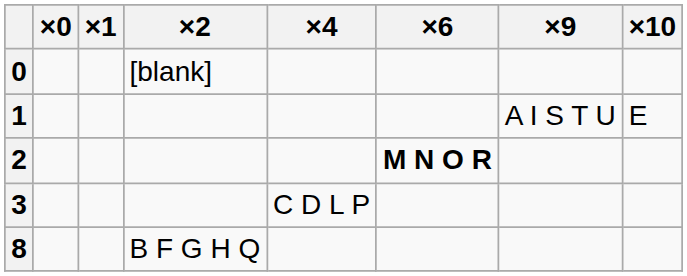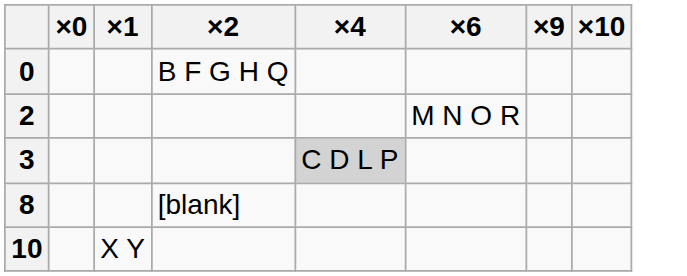 <table class="wikitable floatright">
 <tr>
 <th></th>
 <th>×0</th>
 <th>×1</th>
 <th>×2</th>
 <th>×4</th>
 <th>×6</th>
 <th>×9</th>
 <th>×10</th>
 </tr>
 <tr>
 <th>0</th>
 <td></td>
 <td></td>
-<td>[blank]</td>
+<td>B F G H Q</td>
 <td></td>
 <td></td>
 <td></td>
 <td></td>
-</tr>
-<tr>
-<th>1</th>
-<td></td>
-<td></td>
-<td></td>
-<td></td>
-<td></td>
-<td>A I S T U</td>
-<td>E</td>
 </tr>
 <tr>
 <th>2</th>
 <td></td>
 <td></td>
 <td></td>
 <td></td>
-<td><strong>M N O R</strong></td>
+<td>M N O R</td>
 <td></td>
 <td></td>
 </tr>
 <tr>
 <th>3</th>
 <td></td>
 <td></td>
 <td></td>
-<td>C D L P</td>
+<td style="background: lightgrey;">C D L P</td>
 <td></td>
 <td></td>
 <td></td>
 </tr>
 <tr>
 <th>8</th>
 <td></td>
 <td></td>
-<td>B F G H Q</td>
+<td>[blank]</td>
+<td></td>
+<td></td>
+<td></td>
+<td></td>
+</tr>
+<tr>
+<th>10</th>
+<td></td>
+<td>X Y</td>
+<td></td>
 <td></td>
 <td></td>
 <td></td>
 <td></td>
 </tr>
 </table>
